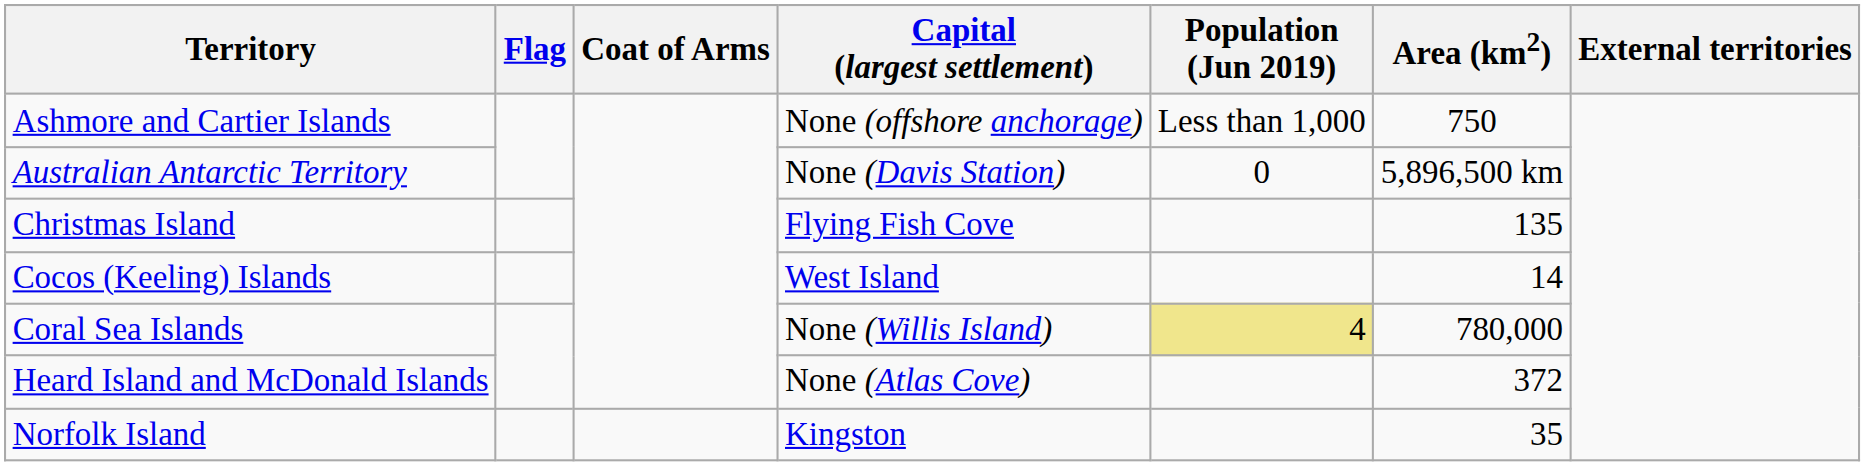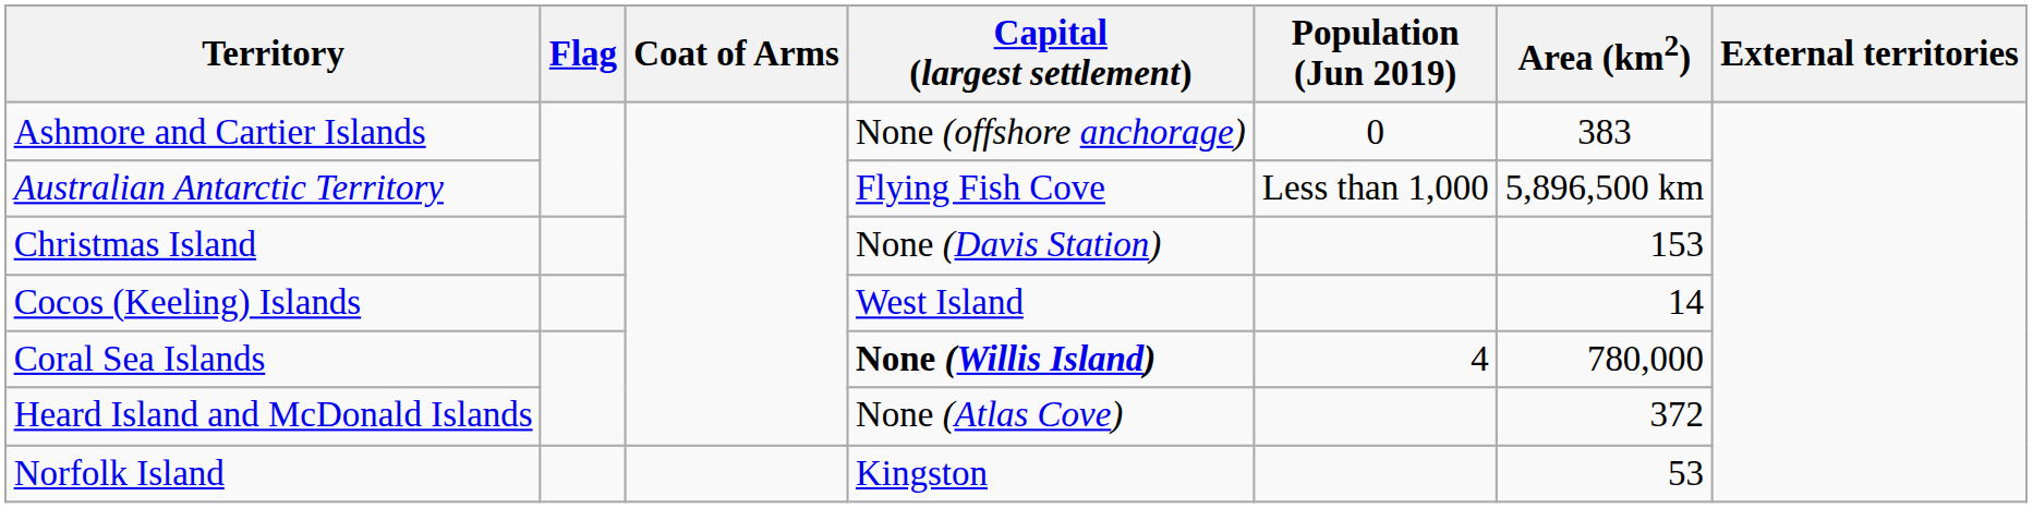 <table class="wikitable sortable" style="text-align:center">
 <tr>
 <th>Territory</th>
 <th><a href='#'>Flag</a></th>
 <th>Coat of Arms</th>
 <th><a href='#'>Capital</a><br>(<em>largest settlement</em>)</th>
 <th>Population<br>(Jun 2019)</th>
 <th>Area (km<sup>2</sup>)</th>
 <th colspan="6">External territories</th>
 </tr>
 <tr>
 <td style="text-align:left"><a href='#'>Ashmore and Cartier Islands</a></td>
 <td rowspan="2"></td>
 <td rowspan="6"></td>
 <td style="text-align:left">None <em>(offshore <a href='#'>anchorage</a>)</em></td>
-<td>Less than 1,000</td>
-<td>750</td>
+<td>0</td>
+<td>383</td>
 </tr>
 <tr>
 <td style="text-align:left"><em><a href='#'>Australian Antarctic Territory</a></em></td>
-<td style="text-align:left">None <em>(<a href='#'>Davis Station</a>)</em></td>
-<td>0</td>
+<td style="text-align:left"><a href='#'>Flying Fish Cove</a></td>
+<td>Less than 1,000</td>
 <td>5,896,500 km</td>
 </tr>
 <tr style="text-align:center">
 <td style="text-align:left"><a href='#'>Christmas Island</a></td>
 <td style="text-align:center"></td>
-<td style="text-align:left"><a href='#'>Flying Fish Cove</a></td>
+<td style="text-align:left">None <em>(<a href='#'>Davis Station</a>)</em></td>
 <td style="text-align:right"></td>
-<td style="text-align:right">135</td>
+<td style="text-align:right">153</td>
 </tr>
 <tr style="text-align:center">
 <td style="text-align:left"><a href='#'>Cocos (Keeling) Islands</a></td>
 <td style="text-align:center"></td>
 <td style="text-align:left"><a href='#'>West Island</a></td>
 <td style="text-align:right"></td>
 <td style="text-align:right">14</td>
 </tr>
 <tr style="text-align:center">
 <td style="text-align:left"><a href='#'>Coral Sea Islands</a></td>
 <td rowspan="2" style="text-align:center"></td>
-<td style="text-align:left">None <em>(<a href='#'>Willis Island</a>)</em></td>
-<td style="background: khaki; text-align:right">4</td>
+<td style="text-align:left"><strong>None <em>(<a href='#'>Willis Island</a>)</em></strong></td>
+<td style="text-align:right">4</td>
 <td style="text-align:right">780,000</td>
 </tr>
 <tr style="text-align:center">
 <td style="text-align:left"><a href='#'>Heard Island and McDonald Islands</a></td>
 <td style="text-align:left">None <em>(<a href='#'>Atlas Cove</a>)</em></td>
 <td style="text-align:right"></td>
 <td style="text-align:right">372</td>
 </tr>
 <tr style="text-align:center">
 <td style="text-align:left"><a href='#'>Norfolk Island</a></td>
 <td style="text-align:center"></td>
 <td></td>
 <td style="text-align:left"><a href='#'>Kingston</a></td>
 <td style="text-align:right"></td>
-<td style="text-align:right">35</td>
+<td style="text-align:right">53</td>
 </tr>
 </table>
